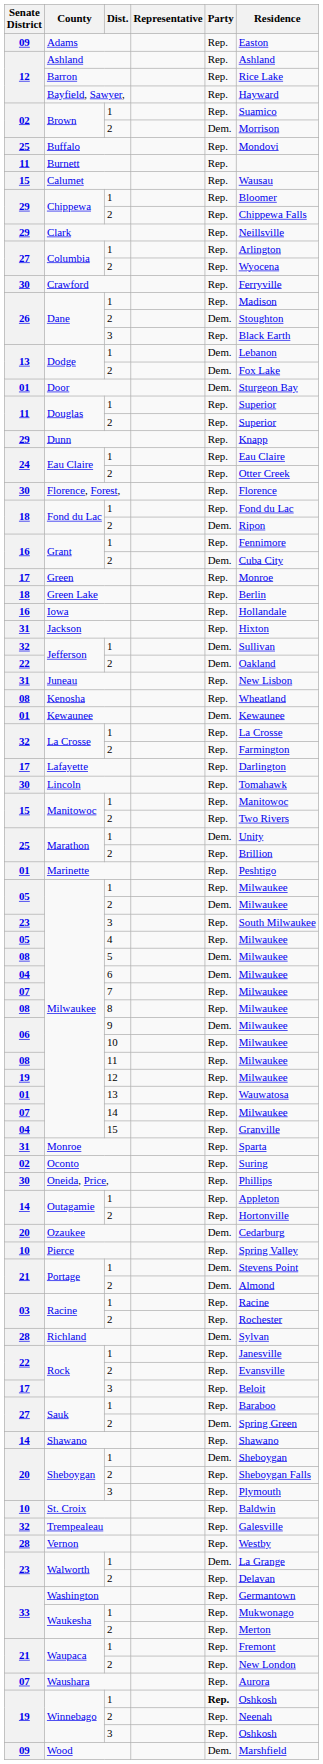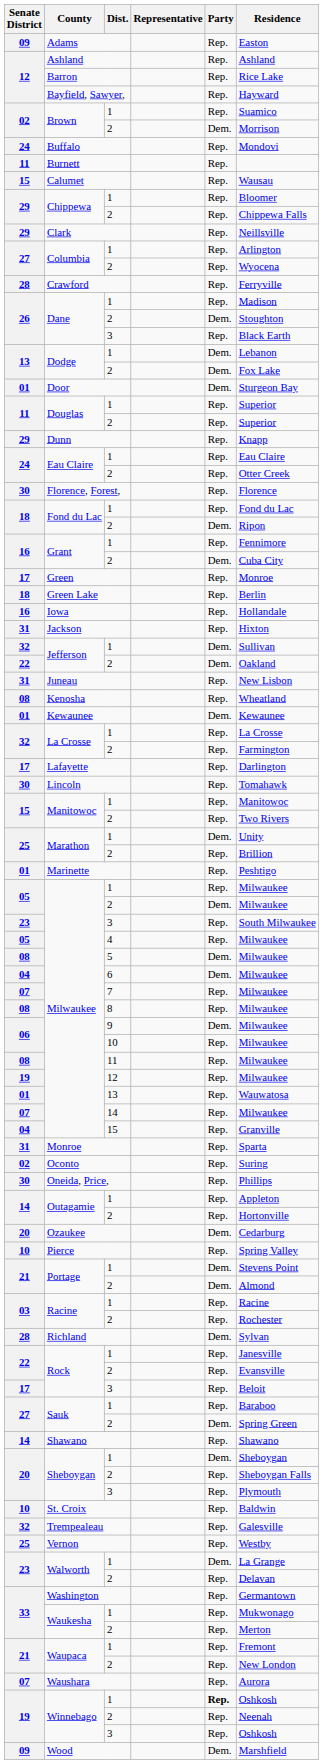 <table class="wikitable sortable">
 <tr>
 <th>Senate<br>District</th>
 <th>County</th>
 <th>Dist.</th>
 <th>Representative</th>
 <th>Party</th>
 <th>Residence</th>
 </tr>
 <tr>
 <th><a href='#'>09</a></th>
 <td text-align="left" colspan="2"><a href='#'>Adams</a> </td>
 <td></td>
 <td>Rep.</td>
 <td><a href='#'>Easton</a></td>
 </tr>
 <tr>
 <th rowspan="3"><a href='#'>12</a></th>
 <td text-align="left" colspan="2"><a href='#'>Ashland</a> </td>
 <td></td>
 <td>Rep.</td>
 <td><a href='#'>Ashland</a></td>
 </tr>
 <tr>
 <td text-align="left" colspan="2"><a href='#'>Barron</a></td>
 <td></td>
 <td>Rep.</td>
 <td><a href='#'>Rice Lake</a></td>
 </tr>
 <tr>
 <td text-align="left" colspan="2"><a href='#'>Bayfield</a>, <a href='#'>Sawyer</a>, </td>
 <td></td>
 <td>Rep.</td>
 <td><a href='#'>Hayward</a></td>
 </tr>
 <tr>
 <th rowspan="2"><a href='#'>02</a></th>
 <td text-align="left" rowspan="2"><a href='#'>Brown</a></td>
 <td>1</td>
 <td></td>
 <td>Rep.</td>
 <td><a href='#'>Suamico</a></td>
 </tr>
 <tr>
 <td>2</td>
 <td></td>
 <td>Dem.</td>
 <td><a href='#'>Morrison</a></td>
 </tr>
 <tr>
-<th><a href='#'>25</a></th>
+<th><a href='#'>24</a></th>
 <td text-align="left" colspan="2"><a href='#'>Buffalo</a> </td>
 <td></td>
 <td>Rep.</td>
 <td><a href='#'>Mondovi</a></td>
 </tr>
 <tr>
 <th><a href='#'>11</a></th>
 <td text-align="left" colspan="2"><a href='#'>Burnett</a> </td>
 <td></td>
 <td>Rep.</td>
 <td></td>
 </tr>
 <tr>
 <th><a href='#'>15</a></th>
 <td text-align="left" colspan="2"><a href='#'>Calumet</a></td>
 <td></td>
 <td>Rep.</td>
 <td><a href='#'>Wausau</a></td>
 </tr>
 <tr>
 <th rowspan="2"><a href='#'>29</a></th>
 <td text-align="left" rowspan="2"><a href='#'>Chippewa</a></td>
 <td>1</td>
 <td></td>
 <td>Rep.</td>
 <td><a href='#'>Bloomer</a></td>
 </tr>
 <tr>
 <td>2</td>
 <td></td>
 <td>Rep.</td>
 <td><a href='#'>Chippewa Falls</a></td>
 </tr>
 <tr>
 <th><a href='#'>29</a></th>
 <td text-align="left" colspan="2"><a href='#'>Clark</a></td>
 <td></td>
 <td>Rep.</td>
 <td><a href='#'>Neillsville</a></td>
 </tr>
 <tr>
 <th rowspan="2"><a href='#'>27</a></th>
 <td text-align="left" rowspan="2"><a href='#'>Columbia</a></td>
 <td>1</td>
 <td></td>
 <td>Rep.</td>
 <td><a href='#'>Arlington</a></td>
 </tr>
 <tr>
 <td>2</td>
 <td></td>
 <td>Rep.</td>
 <td><a href='#'>Wyocena</a></td>
 </tr>
 <tr>
-<th><a href='#'>30</a></th>
+<th><a href='#'>28</a></th>
 <td text-align="left" colspan="2"><a href='#'>Crawford</a></td>
 <td></td>
 <td>Rep.</td>
 <td><a href='#'>Ferryville</a></td>
 </tr>
 <tr>
 <th rowspan="3"><a href='#'>26</a></th>
 <td text-align="left" rowspan="3"><a href='#'>Dane</a></td>
 <td>1</td>
 <td></td>
 <td>Rep.</td>
 <td><a href='#'>Madison</a></td>
 </tr>
 <tr>
 <td>2</td>
 <td></td>
 <td>Dem.</td>
 <td><a href='#'>Stoughton</a></td>
 </tr>
 <tr>
 <td>3</td>
 <td></td>
 <td>Rep.</td>
 <td><a href='#'>Black Earth</a></td>
 </tr>
 <tr>
 <th rowspan="2"><a href='#'>13</a></th>
 <td text-align="left" rowspan="2"><a href='#'>Dodge</a></td>
 <td>1</td>
 <td></td>
 <td>Dem.</td>
 <td><a href='#'>Lebanon</a></td>
 </tr>
 <tr>
 <td>2</td>
 <td></td>
 <td>Dem.</td>
 <td><a href='#'>Fox Lake</a></td>
 </tr>
 <tr>
 <th><a href='#'>01</a></th>
 <td text-align="left" colspan="2"><a href='#'>Door</a></td>
 <td></td>
 <td>Dem.</td>
 <td><a href='#'>Sturgeon Bay</a></td>
 </tr>
 <tr>
 <th rowspan="2"><a href='#'>11</a></th>
 <td text-align="left" rowspan="2"><a href='#'>Douglas</a></td>
 <td>1</td>
 <td></td>
 <td>Rep.</td>
 <td><a href='#'>Superior</a></td>
 </tr>
 <tr>
 <td>2</td>
 <td></td>
 <td>Rep.</td>
 <td><a href='#'>Superior</a></td>
 </tr>
 <tr>
 <th><a href='#'>29</a></th>
 <td text-align="left" colspan="2"><a href='#'>Dunn</a></td>
 <td></td>
 <td>Rep.</td>
 <td><a href='#'>Knapp</a></td>
 </tr>
 <tr>
 <th rowspan="2"><a href='#'>24</a></th>
 <td rowspan="2" text-align="left"><a href='#'>Eau Claire</a></td>
 <td>1</td>
 <td></td>
 <td>Rep.</td>
 <td><a href='#'>Eau Claire</a></td>
 </tr>
 <tr>
 <td>2</td>
 <td></td>
 <td>Rep.</td>
 <td><a href='#'>Otter Creek</a></td>
 </tr>
 <tr>
 <th><a href='#'>30</a></th>
 <td text-align="left" colspan="2"><a href='#'>Florence</a>, <a href='#'>Forest</a>, </td>
 <td></td>
 <td>Rep.</td>
 <td><a href='#'>Florence</a></td>
 </tr>
 <tr>
 <th rowspan="2"><a href='#'>18</a></th>
 <td text-align="left" rowspan="2"><a href='#'>Fond du Lac</a></td>
 <td>1</td>
 <td></td>
 <td>Rep.</td>
 <td><a href='#'>Fond du Lac</a></td>
 </tr>
 <tr>
 <td>2</td>
 <td></td>
 <td>Dem.</td>
 <td><a href='#'>Ripon</a></td>
 </tr>
 <tr>
 <th rowspan="2"><a href='#'>16</a></th>
 <td text-align="left" rowspan="2"><a href='#'>Grant</a></td>
 <td>1</td>
 <td></td>
 <td>Rep.</td>
 <td><a href='#'>Fennimore</a></td>
 </tr>
 <tr>
 <td>2</td>
 <td></td>
 <td>Dem.</td>
 <td><a href='#'>Cuba City</a></td>
 </tr>
 <tr>
 <th><a href='#'>17</a></th>
 <td text-align="left" colspan="2"><a href='#'>Green</a></td>
 <td></td>
 <td>Rep.</td>
 <td><a href='#'>Monroe</a></td>
 </tr>
 <tr>
 <th><a href='#'>18</a></th>
 <td text-align="left" colspan="2"><a href='#'>Green Lake</a></td>
 <td></td>
 <td>Rep.</td>
 <td><a href='#'>Berlin</a></td>
 </tr>
 <tr>
 <th><a href='#'>16</a></th>
 <td text-align="left" colspan="2"><a href='#'>Iowa</a></td>
 <td></td>
 <td>Rep.</td>
 <td><a href='#'>Hollandale</a></td>
 </tr>
 <tr>
 <th><a href='#'>31</a></th>
 <td text-align="left" colspan="2"><a href='#'>Jackson</a></td>
 <td></td>
 <td>Rep.</td>
 <td><a href='#'>Hixton</a></td>
 </tr>
 <tr>
 <th><a href='#'>32</a></th>
 <td text-align="left" rowspan="2"><a href='#'>Jefferson</a></td>
 <td>1</td>
 <td></td>
 <td>Dem.</td>
 <td><a href='#'>Sullivan</a></td>
 </tr>
 <tr>
 <th><a href='#'>22</a></th>
 <td>2</td>
 <td></td>
 <td>Dem.</td>
 <td><a href='#'>Oakland</a></td>
 </tr>
 <tr>
 <th><a href='#'>31</a></th>
 <td text-align="left" colspan="2"><a href='#'>Juneau</a></td>
 <td></td>
 <td>Rep.</td>
 <td><a href='#'>New Lisbon</a></td>
 </tr>
 <tr>
 <th><a href='#'>08</a></th>
 <td text-align="left" colspan="2"><a href='#'>Kenosha</a></td>
 <td></td>
 <td>Rep.</td>
 <td><a href='#'>Wheatland</a></td>
 </tr>
 <tr>
 <th><a href='#'>01</a></th>
 <td text-align="left" colspan="2"><a href='#'>Kewaunee</a></td>
 <td></td>
 <td>Dem.</td>
 <td><a href='#'>Kewaunee</a></td>
 </tr>
 <tr>
 <th rowspan="2"><a href='#'>32</a></th>
 <td text-align="left" rowspan="2"><a href='#'>La Crosse</a></td>
 <td>1</td>
 <td></td>
 <td>Rep.</td>
 <td><a href='#'>La Crosse</a></td>
 </tr>
 <tr>
 <td>2</td>
 <td></td>
 <td>Rep.</td>
 <td><a href='#'>Farmington</a></td>
 </tr>
 <tr>
 <th><a href='#'>17</a></th>
 <td text-align="left" colspan="2"><a href='#'>Lafayette</a></td>
 <td></td>
 <td>Rep.</td>
 <td><a href='#'>Darlington</a></td>
 </tr>
 <tr>
 <th><a href='#'>30</a></th>
 <td text-align="left" colspan="2"><a href='#'>Lincoln</a> </td>
 <td></td>
 <td>Rep.</td>
 <td><a href='#'>Tomahawk</a></td>
 </tr>
 <tr>
 <th rowspan="2"><a href='#'>15</a></th>
 <td text-align="left" rowspan="2"><a href='#'>Manitowoc</a></td>
 <td>1</td>
 <td></td>
 <td>Rep.</td>
 <td><a href='#'>Manitowoc</a></td>
 </tr>
 <tr>
 <td>2</td>
 <td></td>
 <td>Rep.</td>
 <td><a href='#'>Two Rivers</a></td>
 </tr>
 <tr>
 <th rowspan="2"><a href='#'>25</a></th>
 <td text-align="left" rowspan="2"><a href='#'>Marathon</a></td>
 <td>1</td>
 <td></td>
 <td>Dem.</td>
 <td><a href='#'>Unity</a></td>
 </tr>
 <tr>
 <td>2</td>
 <td></td>
 <td>Rep.</td>
 <td><a href='#'>Brillion</a></td>
 </tr>
 <tr>
 <th><a href='#'>01</a></th>
 <td text-align="left" colspan="2"><a href='#'>Marinette</a></td>
 <td></td>
 <td>Rep.</td>
 <td><a href='#'>Peshtigo</a></td>
 </tr>
 <tr>
 <th rowspan="2"><a href='#'>05</a></th>
 <td text-align="left" rowspan="15"><a href='#'>Milwaukee</a></td>
 <td>1</td>
 <td></td>
 <td>Rep.</td>
 <td><a href='#'>Milwaukee</a></td>
 </tr>
 <tr>
 <td>2</td>
 <td></td>
 <td>Dem.</td>
 <td><a href='#'>Milwaukee</a></td>
 </tr>
 <tr>
 <th><a href='#'>23</a></th>
 <td>3</td>
 <td></td>
 <td>Rep.</td>
 <td><a href='#'>South Milwaukee</a></td>
 </tr>
 <tr>
 <th><a href='#'>05</a></th>
 <td>4</td>
 <td></td>
 <td>Rep.</td>
 <td><a href='#'>Milwaukee</a></td>
 </tr>
 <tr>
 <th><a href='#'>08</a></th>
 <td>5</td>
 <td></td>
 <td>Dem.</td>
 <td><a href='#'>Milwaukee</a></td>
 </tr>
 <tr>
 <th><a href='#'>04</a></th>
 <td>6</td>
 <td></td>
 <td>Dem.</td>
 <td><a href='#'>Milwaukee</a></td>
 </tr>
 <tr>
 <th><a href='#'>07</a></th>
 <td>7</td>
 <td></td>
 <td>Rep.</td>
 <td><a href='#'>Milwaukee</a></td>
 </tr>
 <tr>
 <th><a href='#'>08</a></th>
 <td>8</td>
 <td></td>
 <td>Rep.</td>
 <td><a href='#'>Milwaukee</a></td>
 </tr>
 <tr>
 <th rowspan="2"><a href='#'>06</a></th>
 <td>9</td>
 <td></td>
 <td>Dem.</td>
 <td><a href='#'>Milwaukee</a></td>
 </tr>
 <tr>
 <td>10</td>
 <td></td>
 <td>Rep.</td>
 <td><a href='#'>Milwaukee</a></td>
 </tr>
 <tr>
 <th><a href='#'>08</a></th>
 <td>11</td>
 <td></td>
 <td>Rep.</td>
 <td><a href='#'>Milwaukee</a></td>
 </tr>
 <tr>
 <th><a href='#'>19</a></th>
 <td>12</td>
 <td></td>
 <td>Rep.</td>
 <td><a href='#'>Milwaukee</a></td>
 </tr>
 <tr>
 <th><a href='#'>01</a></th>
 <td>13</td>
 <td></td>
 <td>Rep.</td>
 <td><a href='#'>Wauwatosa</a></td>
 </tr>
 <tr>
 <th><a href='#'>07</a></th>
 <td>14</td>
 <td></td>
 <td>Rep.</td>
 <td><a href='#'>Milwaukee</a></td>
 </tr>
 <tr>
 <th><a href='#'>04</a></th>
 <td>15</td>
 <td></td>
 <td>Rep.</td>
 <td><a href='#'>Granville</a></td>
 </tr>
 <tr>
 <th><a href='#'>31</a></th>
 <td text-align="left" colspan="2"><a href='#'>Monroe</a></td>
 <td></td>
 <td>Rep.</td>
 <td><a href='#'>Sparta</a></td>
 </tr>
 <tr>
 <th><a href='#'>02</a></th>
 <td text-align="left" colspan="2"><a href='#'>Oconto</a></td>
 <td></td>
 <td>Rep.</td>
 <td><a href='#'>Suring</a></td>
 </tr>
 <tr>
 <th><a href='#'>30</a></th>
 <td text-align="left" colspan="2"><a href='#'>Oneida</a>, <a href='#'>Price</a>, </td>
 <td></td>
 <td>Rep.</td>
 <td><a href='#'>Phillips</a></td>
 </tr>
 <tr>
 <th rowspan="2"><a href='#'>14</a></th>
 <td text-align="left" rowspan="2"><a href='#'>Outagamie</a></td>
 <td>1</td>
 <td></td>
 <td>Rep.</td>
 <td><a href='#'>Appleton</a></td>
 </tr>
 <tr>
 <td>2</td>
 <td></td>
 <td>Rep.</td>
 <td><a href='#'>Hortonville</a></td>
 </tr>
 <tr>
 <th><a href='#'>20</a></th>
 <td text-align="left" colspan="2"><a href='#'>Ozaukee</a></td>
 <td></td>
 <td>Dem.</td>
 <td><a href='#'>Cedarburg</a></td>
 </tr>
 <tr>
 <th><a href='#'>10</a></th>
 <td text-align="left" colspan="2"><a href='#'>Pierce</a></td>
 <td></td>
 <td>Rep.</td>
 <td><a href='#'>Spring Valley</a></td>
 </tr>
 <tr>
 <th rowspan="2"><a href='#'>21</a></th>
 <td text-align="left" rowspan="2"><a href='#'>Portage</a></td>
 <td>1</td>
 <td></td>
 <td>Dem.</td>
 <td><a href='#'>Stevens Point</a></td>
 </tr>
 <tr>
 <td>2</td>
 <td></td>
 <td>Dem.</td>
 <td><a href='#'>Almond</a></td>
 </tr>
 <tr>
 <th rowspan="2"><a href='#'>03</a></th>
 <td text-align="left" rowspan="2"><a href='#'>Racine</a></td>
 <td>1</td>
 <td></td>
 <td>Rep.</td>
 <td><a href='#'>Racine</a></td>
 </tr>
 <tr>
 <td>2</td>
 <td></td>
 <td>Rep.</td>
 <td><a href='#'>Rochester</a></td>
 </tr>
 <tr>
 <th><a href='#'>28</a></th>
 <td text-align="left" colspan="2"><a href='#'>Richland</a></td>
 <td></td>
 <td>Dem.</td>
 <td><a href='#'>Sylvan</a></td>
 </tr>
 <tr>
 <th rowspan="2"><a href='#'>22</a></th>
 <td text-align="left" rowspan="3"><a href='#'>Rock</a></td>
 <td>1</td>
 <td></td>
 <td>Rep.</td>
 <td><a href='#'>Janesville</a></td>
 </tr>
 <tr>
 <td>2</td>
 <td></td>
 <td>Rep.</td>
 <td><a href='#'>Evansville</a></td>
 </tr>
 <tr>
 <th><a href='#'>17</a></th>
 <td>3</td>
 <td></td>
 <td>Rep.</td>
 <td><a href='#'>Beloit</a></td>
 </tr>
 <tr>
 <th rowspan="2"><a href='#'>27</a></th>
 <td text-align="left" rowspan="2"><a href='#'>Sauk</a></td>
 <td>1</td>
 <td></td>
 <td>Rep.</td>
 <td><a href='#'>Baraboo</a></td>
 </tr>
 <tr>
 <td>2</td>
 <td></td>
 <td>Dem.</td>
 <td><a href='#'>Spring Green</a></td>
 </tr>
 <tr>
 <th><a href='#'>14</a></th>
 <td text-align="left" colspan="2"><a href='#'>Shawano</a></td>
 <td></td>
 <td>Rep.</td>
 <td><a href='#'>Shawano</a></td>
 </tr>
 <tr>
 <th rowspan="3"><a href='#'>20</a></th>
 <td text-align="left" rowspan="3"><a href='#'>Sheboygan</a></td>
 <td>1</td>
 <td></td>
 <td>Dem.</td>
 <td><a href='#'>Sheboygan</a></td>
 </tr>
 <tr>
 <td>2</td>
 <td></td>
 <td>Rep.</td>
 <td><a href='#'>Sheboygan Falls</a></td>
 </tr>
 <tr>
 <td>3</td>
 <td></td>
 <td>Rep.</td>
 <td><a href='#'>Plymouth</a></td>
 </tr>
 <tr>
 <th><a href='#'>10</a></th>
 <td text-align="left" colspan="2"><a href='#'>St. Croix</a></td>
 <td></td>
 <td>Rep.</td>
 <td><a href='#'>Baldwin</a></td>
 </tr>
 <tr>
 <th><a href='#'>32</a></th>
 <td text-align="left" colspan="2"><a href='#'>Trempealeau</a></td>
 <td></td>
 <td>Rep.</td>
 <td><a href='#'>Galesville</a></td>
 </tr>
 <tr>
-<th><a href='#'>28</a></th>
+<th><a href='#'>25</a></th>
 <td text-align="left" colspan="2"><a href='#'>Vernon</a></td>
 <td></td>
 <td>Rep.</td>
 <td><a href='#'>Westby</a></td>
 </tr>
 <tr>
 <th rowspan="2"><a href='#'>23</a></th>
 <td text-align="left" rowspan="2"><a href='#'>Walworth</a></td>
 <td>1</td>
 <td></td>
 <td>Dem.</td>
 <td><a href='#'>La Grange</a></td>
 </tr>
 <tr>
 <td>2</td>
 <td></td>
 <td>Rep.</td>
 <td><a href='#'>Delavan</a></td>
 </tr>
 <tr>
 <th rowspan="3"><a href='#'>33</a></th>
 <td text-align="left" colspan="2"><a href='#'>Washington</a></td>
 <td></td>
 <td>Rep.</td>
 <td><a href='#'>Germantown</a></td>
 </tr>
 <tr>
 <td text-align="left" rowspan="2"><a href='#'>Waukesha</a></td>
 <td>1</td>
 <td></td>
 <td>Rep.</td>
 <td><a href='#'>Mukwonago</a></td>
 </tr>
 <tr>
 <td>2</td>
 <td></td>
 <td>Rep.</td>
 <td><a href='#'>Merton</a></td>
 </tr>
 <tr>
 <th rowspan="2"><a href='#'>21</a></th>
 <td text-align="left" rowspan="2"><a href='#'>Waupaca</a></td>
 <td>1</td>
 <td></td>
 <td>Rep.</td>
 <td><a href='#'>Fremont</a></td>
 </tr>
 <tr>
 <td>2</td>
 <td></td>
 <td>Rep.</td>
 <td><a href='#'>New London</a></td>
 </tr>
 <tr>
 <th><a href='#'>07</a></th>
 <td text-align="left" colspan="2"><a href='#'>Waushara</a></td>
 <td></td>
 <td>Rep.</td>
 <td><a href='#'>Aurora</a></td>
 </tr>
 <tr>
 <th rowspan="3"><a href='#'>19</a></th>
 <td text-align="left" rowspan="3"><a href='#'>Winnebago</a></td>
 <td>1</td>
 <td></td>
 <td><strong>Rep.</strong></td>
 <td><a href='#'>Oshkosh</a></td>
 </tr>
 <tr>
 <td>2</td>
 <td></td>
 <td>Rep.</td>
 <td><a href='#'>Neenah</a></td>
 </tr>
 <tr>
 <td>3</td>
 <td></td>
 <td>Rep.</td>
 <td><a href='#'>Oshkosh</a></td>
 </tr>
 <tr>
 <th><a href='#'>09</a></th>
 <td text-align="left" colspan="2"><a href='#'>Wood</a></td>
 <td></td>
 <td>Dem.</td>
 <td><a href='#'>Marshfield</a></td>
 </tr>
 </table>
